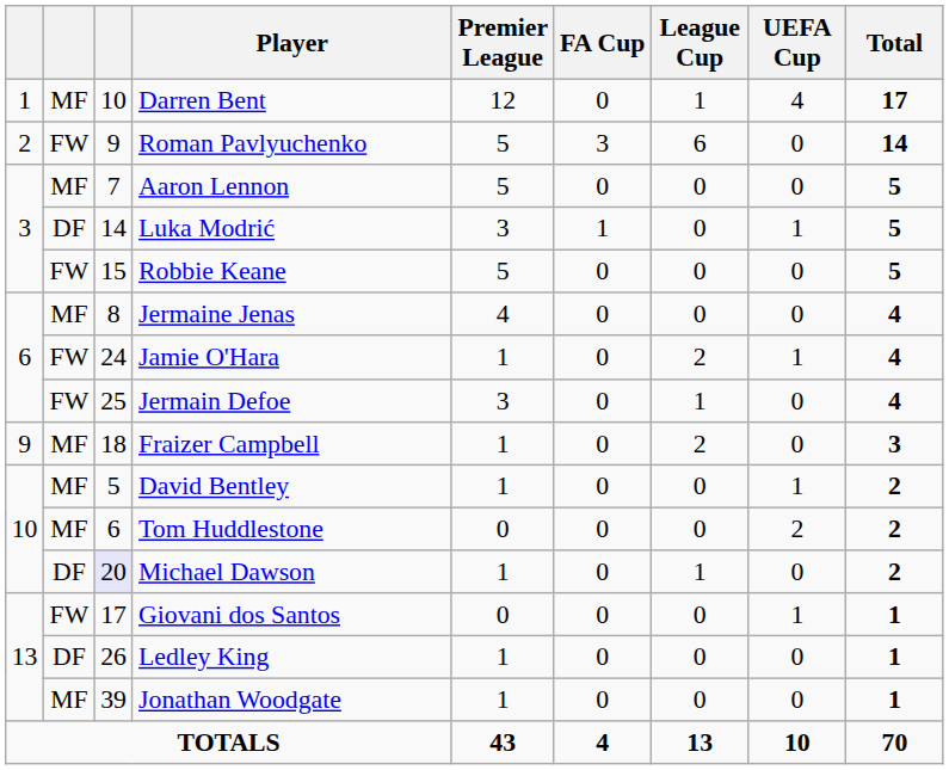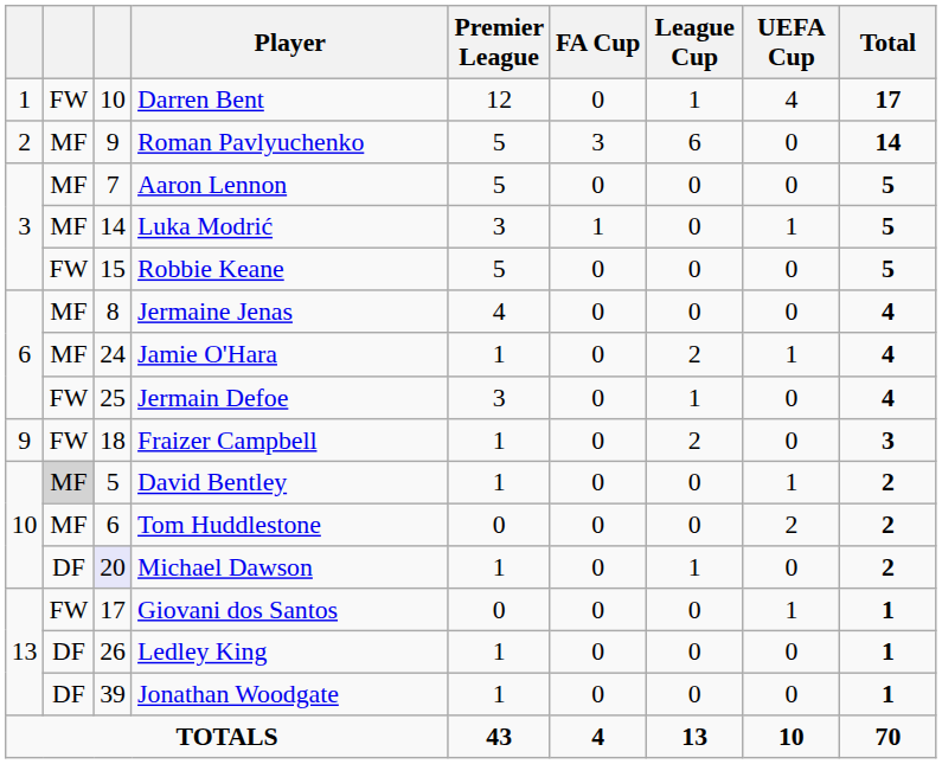 <table class="wikitable sortable" style="font-size: 95%; text-align: center;">
 <tr>
 <th width=10></th>
 <th width=10></th>
 <th width=10></th>
 <th width=180>Player</th>
 <th width=50>Premier League</th>
 <th width=50>FA Cup</th>
 <th width=50>League Cup</th>
 <th width=50>UEFA Cup</th>
 <th width=50>Total</th>
 </tr>
 <tr>
 <td>1</td>
-<td>MF</td>
+<td>FW</td>
 <td>10</td>
 <td align=left> <a href='#'>Darren Bent</a></td>
 <td>12</td>
 <td>0</td>
 <td>1</td>
 <td>4</td>
 <td><strong>17</strong></td>
 </tr>
 <tr>
 <td>2</td>
-<td>FW</td>
+<td>MF</td>
 <td>9</td>
 <td align=left> <a href='#'>Roman Pavlyuchenko</a></td>
 <td>5</td>
 <td>3</td>
 <td>6</td>
 <td>0</td>
 <td><strong>14</strong></td>
 </tr>
 <tr>
 <td rowspan="3">3</td>
 <td>MF</td>
 <td>7</td>
 <td align="left"> <a href='#'>Aaron Lennon</a></td>
 <td>5</td>
 <td>0</td>
 <td>0</td>
 <td>0</td>
 <td><strong>5</strong></td>
 </tr>
 <tr>
-<td>DF</td>
+<td>MF</td>
 <td>14</td>
 <td align="left"> <a href='#'>Luka Modrić</a></td>
 <td>3</td>
 <td>1</td>
 <td>0</td>
 <td>1</td>
 <td><strong>5</strong></td>
 </tr>
 <tr>
 <td>FW</td>
 <td>15</td>
 <td align="left"> <a href='#'>Robbie Keane</a></td>
 <td>5</td>
 <td>0</td>
 <td>0</td>
 <td>0</td>
 <td><strong>5</strong></td>
 </tr>
 <tr>
 <td rowspan="3">6</td>
 <td>MF</td>
 <td>8</td>
 <td align="left"> <a href='#'>Jermaine Jenas</a></td>
 <td>4</td>
 <td>0</td>
 <td>0</td>
 <td>0</td>
 <td><strong>4</strong></td>
 </tr>
 <tr>
-<td>FW</td>
+<td>MF</td>
 <td>24</td>
 <td align="left"> <a href='#'>Jamie O'Hara</a></td>
 <td>1</td>
 <td>0</td>
 <td>2</td>
 <td>1</td>
 <td><strong>4</strong></td>
 </tr>
 <tr>
 <td>FW</td>
 <td>25</td>
 <td align="left"> <a href='#'>Jermain Defoe</a></td>
 <td>3</td>
 <td>0</td>
 <td>1</td>
 <td>0</td>
 <td><strong>4</strong></td>
 </tr>
 <tr>
 <td rowspan="1">9</td>
-<td>MF</td>
+<td>FW</td>
 <td>18</td>
 <td align=left> <a href='#'>Fraizer Campbell</a></td>
 <td>1</td>
 <td>0</td>
 <td>2</td>
 <td>0</td>
 <td><strong>3</strong></td>
 </tr>
 <tr>
 <td rowspan="3">10</td>
-<td>MF</td>
+<td style="background: lightgrey;">MF</td>
 <td>5</td>
 <td align="left"> <a href='#'>David Bentley</a></td>
 <td>1</td>
 <td>0</td>
 <td>0</td>
 <td>1</td>
 <td><strong>2</strong></td>
 </tr>
 <tr>
 <td>MF</td>
 <td>6</td>
 <td align="left"> <a href='#'>Tom Huddlestone</a></td>
 <td>0</td>
 <td>0</td>
 <td>0</td>
 <td>2</td>
 <td><strong>2</strong></td>
 </tr>
 <tr>
 <td>DF</td>
 <td style="background: lavender;">20</td>
 <td align="left"> <a href='#'>Michael Dawson</a></td>
 <td>1</td>
 <td>0</td>
 <td>1</td>
 <td>0</td>
 <td><strong>2</strong></td>
 </tr>
 <tr>
 <td rowspan="3">13</td>
 <td>FW</td>
 <td>17</td>
 <td align="left"> <a href='#'>Giovani dos Santos</a></td>
 <td>0</td>
 <td>0</td>
 <td>0</td>
 <td>1</td>
 <td><strong>1</strong></td>
 </tr>
 <tr>
 <td>DF</td>
 <td>26</td>
 <td align="left"> <a href='#'>Ledley King</a></td>
 <td>1</td>
 <td>0</td>
 <td>0</td>
 <td>0</td>
 <td><strong>1</strong></td>
 </tr>
 <tr>
-<td>MF</td>
+<td>DF</td>
 <td>39</td>
 <td align="left"> <a href='#'>Jonathan Woodgate</a></td>
 <td>1</td>
 <td>0</td>
 <td>0</td>
 <td>0</td>
 <td><strong>1</strong></td>
 </tr>
 <tr>
 <td colspan="4"><strong>TOTALS</strong></td>
 <td><strong>43</strong></td>
 <td><strong>4</strong></td>
 <td><strong>13</strong></td>
 <td><strong>10</strong></td>
 <td><strong>70</strong></td>
 </tr>
 </table>
